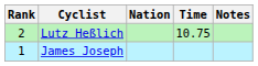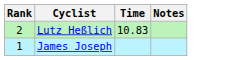 <table class="wikitable sortable" style="text-align:center;">
 <tr>
 <th>Rank</th>
 <th>Cyclist</th>
-<th>Nation</th>
 <th>Time</th>
 <th>Notes</th>
 </tr>
 <tr bgcolor=bbf3bb>
 <td>2</td>
 <td align=left><a href='#'>Lutz Heßlich</a></td>
-<td align=left></td>
-<td>10.75</td>
+<td>10.83</td>
 <td></td>
 </tr>
 <tr bgcolor=bbf3ff>
 <td>1</td>
 <td align=left><a href='#'>James Joseph</a></td>
-<td align=left></td>
 <td></td>
 <td></td>
 </tr>
 </table>
